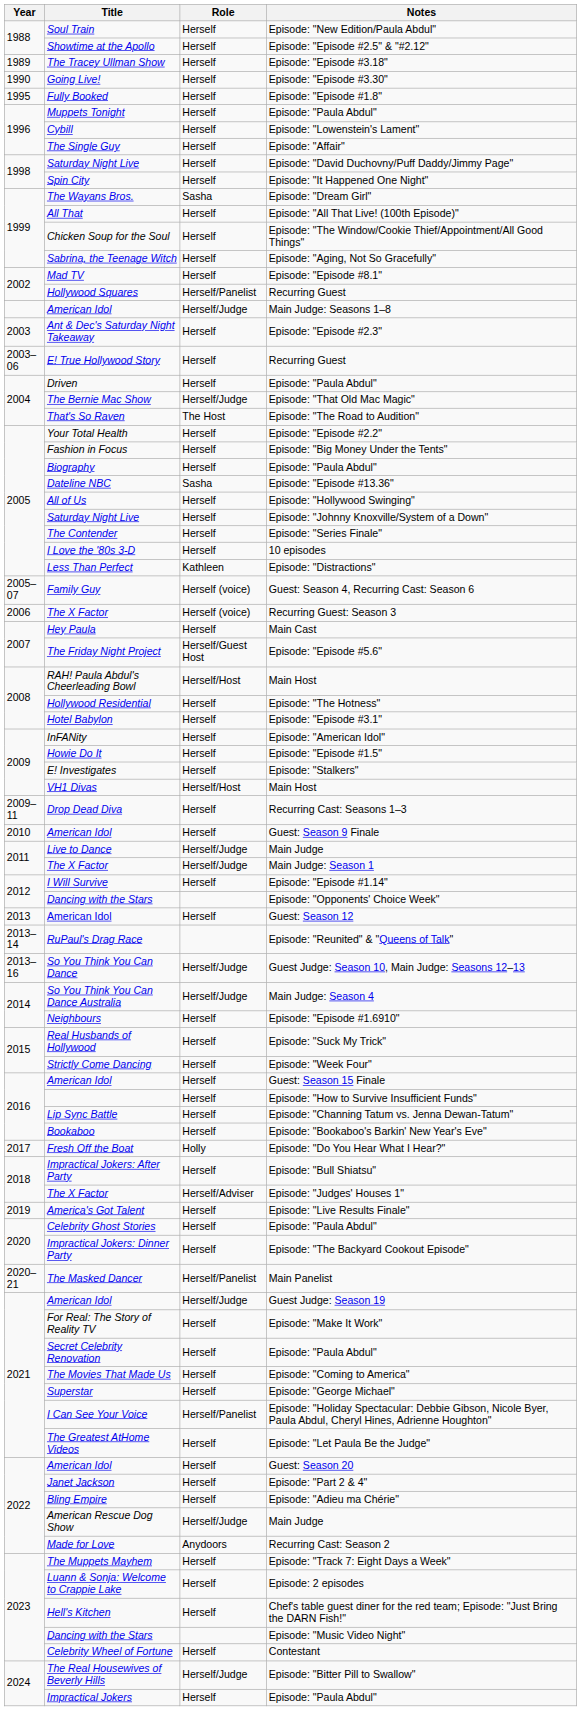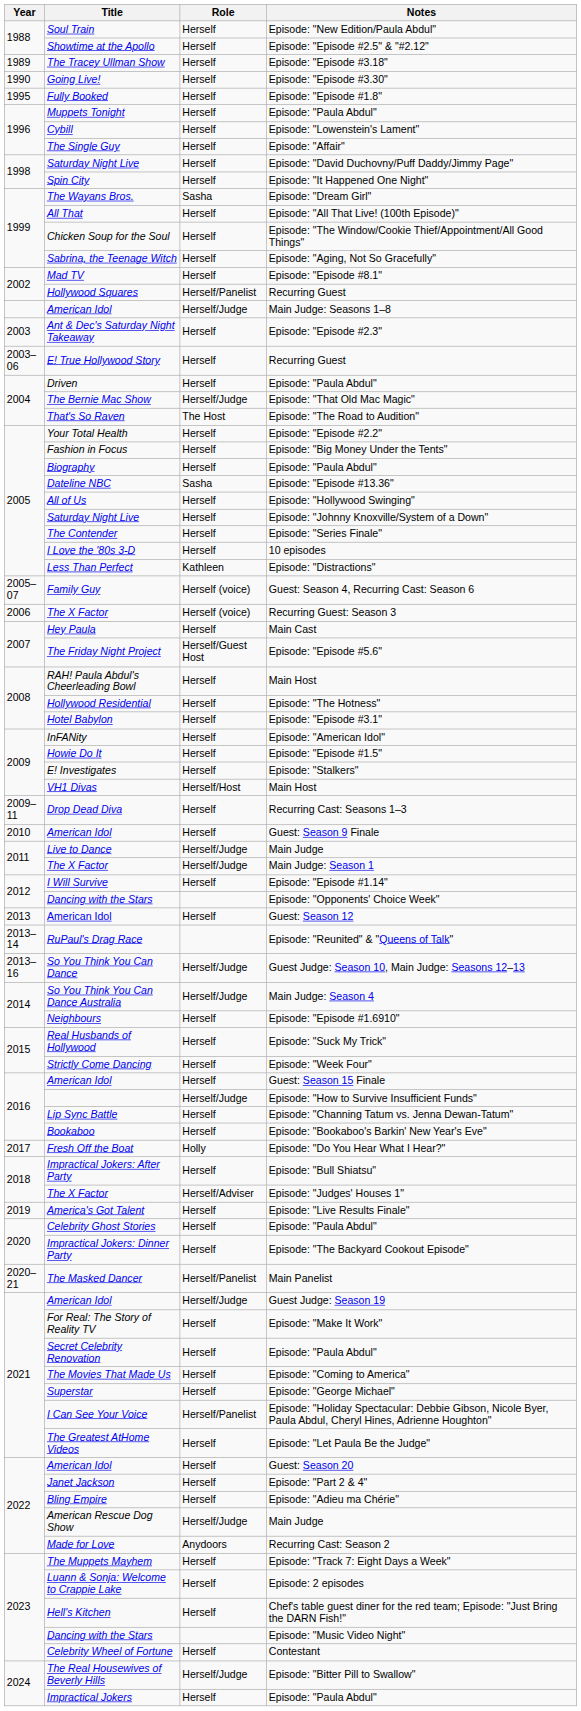 <table class="wikitable sortable">
 <tr>
 <th>Year</th>
 <th>Title</th>
 <th>Role</th>
 <th>Notes</th>
 </tr>
 <tr>
 <td rowspan=2>1988</td>
 <td><em><a href='#'>Soul Train</a></em></td>
 <td>Herself</td>
 <td>Episode: "New Edition/Paula Abdul"</td>
 </tr>
 <tr>
 <td><em><a href='#'>Showtime at the Apollo</a></em></td>
 <td>Herself</td>
 <td>Episode: "Episode #2.5" & "#2.12"</td>
 </tr>
 <tr>
 <td>1989</td>
 <td><em><a href='#'>The Tracey Ullman Show</a></em></td>
 <td>Herself</td>
 <td>Episode: "Episode #3.18"</td>
 </tr>
 <tr>
 <td>1990</td>
 <td><em><a href='#'>Going Live!</a></em></td>
 <td>Herself</td>
 <td>Episode: "Episode #3.30"</td>
 </tr>
 <tr>
 <td>1995</td>
 <td><em><a href='#'>Fully Booked</a></em></td>
 <td>Herself</td>
 <td>Episode: "Episode #1.8"</td>
 </tr>
 <tr>
 <td rowspan=3>1996</td>
 <td><em><a href='#'>Muppets Tonight</a></em></td>
 <td>Herself</td>
 <td>Episode: "Paula Abdul"</td>
 </tr>
 <tr>
 <td><em><a href='#'>Cybill</a></em></td>
 <td>Herself</td>
 <td>Episode: "Lowenstein's Lament"</td>
 </tr>
 <tr>
 <td><em><a href='#'>The Single Guy</a></em></td>
 <td>Herself</td>
 <td>Episode: "Affair"</td>
 </tr>
 <tr>
 <td rowspan=2>1998</td>
 <td><em><a href='#'>Saturday Night Live</a></em></td>
 <td>Herself</td>
 <td>Episode: "David Duchovny/Puff Daddy/Jimmy Page"</td>
 </tr>
 <tr>
 <td><em><a href='#'>Spin City</a></em></td>
 <td>Herself</td>
 <td>Episode: "It Happened One Night"</td>
 </tr>
 <tr>
 <td rowspan=4>1999</td>
 <td><em><a href='#'>The Wayans Bros.</a></em></td>
 <td>Sasha</td>
 <td>Episode: "Dream Girl"</td>
 </tr>
 <tr>
 <td><em><a href='#'>All That</a></em></td>
 <td>Herself</td>
 <td>Episode: "All That Live! (100th Episode)"</td>
 </tr>
 <tr>
 <td><em>Chicken Soup for the Soul</em></td>
 <td>Herself</td>
 <td>Episode: "The Window/Cookie Thief/Appointment/All Good Things"</td>
 </tr>
 <tr>
 <td><em><a href='#'>Sabrina, the Teenage Witch</a></em></td>
 <td>Herself</td>
 <td>Episode: "Aging, Not So Gracefully"</td>
 </tr>
 <tr>
 <td rowspan=2>2002</td>
 <td><em><a href='#'>Mad TV</a></em></td>
 <td>Herself</td>
 <td>Episode: "Episode #8.1"</td>
 </tr>
 <tr>
 <td><em><a href='#'>Hollywood Squares</a></em></td>
 <td>Herself/Panelist</td>
 <td>Recurring Guest</td>
 </tr>
 <tr>
 <td></td>
 <td><em><a href='#'>American Idol</a></em></td>
 <td>Herself/Judge</td>
 <td>Main Judge: Seasons 1–8</td>
 </tr>
 <tr>
 <td>2003</td>
 <td><em><a href='#'>Ant & Dec's Saturday Night Takeaway</a></em></td>
 <td>Herself</td>
 <td>Episode: "Episode #2.3"</td>
 </tr>
 <tr>
 <td>2003–06</td>
 <td><em><a href='#'>E! True Hollywood Story</a></em></td>
 <td>Herself</td>
 <td>Recurring Guest</td>
 </tr>
 <tr>
 <td rowspan=3>2004</td>
 <td><em>Driven</em></td>
 <td>Herself</td>
 <td>Episode: "Paula Abdul"</td>
 </tr>
 <tr>
 <td><em><a href='#'>The Bernie Mac Show</a></em></td>
 <td>Herself/Judge</td>
 <td>Episode: "That Old Mac Magic"</td>
 </tr>
 <tr>
 <td><em><a href='#'>That's So Raven</a></em></td>
 <td>The Host</td>
 <td>Episode: "The Road to Audition"</td>
 </tr>
 <tr>
 <td rowspan=9>2005</td>
 <td><em>Your Total Health</em></td>
 <td>Herself</td>
 <td>Episode: "Episode #2.2"</td>
 </tr>
 <tr>
 <td><em>Fashion in Focus</em></td>
 <td>Herself</td>
 <td>Episode: "Big Money Under the Tents"</td>
 </tr>
 <tr>
 <td><em><a href='#'>Biography</a></em></td>
 <td>Herself</td>
 <td>Episode: "Paula Abdul"</td>
 </tr>
 <tr>
 <td><em><a href='#'>Dateline NBC</a></em></td>
 <td>Sasha</td>
 <td>Episode: "Episode #13.36"</td>
 </tr>
 <tr>
 <td><em><a href='#'>All of Us</a></em></td>
 <td>Herself</td>
 <td>Episode: "Hollywood Swinging"</td>
 </tr>
 <tr>
 <td><em><a href='#'>Saturday Night Live</a></em></td>
 <td>Herself</td>
 <td>Episode: "Johnny Knoxville/System of a Down"</td>
 </tr>
 <tr>
 <td><em><a href='#'>The Contender</a></em></td>
 <td>Herself</td>
 <td>Episode: "Series Finale"</td>
 </tr>
 <tr>
 <td><em><a href='#'>I Love the '80s 3-D</a></em></td>
 <td>Herself</td>
 <td>10 episodes</td>
 </tr>
 <tr>
 <td><em><a href='#'>Less Than Perfect</a></em></td>
 <td>Kathleen</td>
 <td>Episode: "Distractions"</td>
 </tr>
 <tr>
 <td>2005–07</td>
 <td><em><a href='#'>Family Guy</a></em></td>
 <td>Herself (voice)</td>
 <td>Guest: Season 4, Recurring Cast: Season 6</td>
 </tr>
 <tr>
 <td>2006</td>
 <td><em><a href='#'>The X Factor</a></em></td>
 <td>Herself (voice)</td>
 <td>Recurring Guest: Season 3</td>
 </tr>
 <tr>
 <td rowspan=2>2007</td>
 <td><em><a href='#'>Hey Paula</a></em></td>
 <td>Herself</td>
 <td>Main Cast</td>
 </tr>
 <tr>
 <td><em><a href='#'>The Friday Night Project</a></em></td>
 <td>Herself/Guest Host</td>
 <td>Episode: "Episode #5.6"</td>
 </tr>
 <tr>
 <td rowspan=3>2008</td>
 <td><em>RAH! Paula Abdul's Cheerleading Bowl</em></td>
-<td>Herself/Host</td>
+<td>Herself</td>
 <td>Main Host</td>
 </tr>
 <tr>
 <td><em><a href='#'>Hollywood Residential</a></em></td>
 <td>Herself</td>
 <td>Episode: "The Hotness"</td>
 </tr>
 <tr>
 <td><em><a href='#'>Hotel Babylon</a></em></td>
 <td>Herself</td>
 <td>Episode: "Episode #3.1"</td>
 </tr>
 <tr>
 <td rowspan=4>2009</td>
 <td><em>InFANity</em></td>
 <td>Herself</td>
 <td>Episode: "American Idol"</td>
 </tr>
 <tr>
 <td><em><a href='#'>Howie Do It</a></em></td>
 <td>Herself</td>
 <td>Episode: "Episode #1.5"</td>
 </tr>
 <tr>
 <td><em>E! Investigates</em></td>
 <td>Herself</td>
 <td>Episode: "Stalkers"</td>
 </tr>
 <tr>
 <td><em><a href='#'>VH1 Divas</a></em></td>
 <td>Herself/Host</td>
 <td>Main Host</td>
 </tr>
 <tr>
 <td>2009–11</td>
 <td><em><a href='#'>Drop Dead Diva</a></em></td>
 <td>Herself</td>
 <td>Recurring Cast: Seasons 1–3</td>
 </tr>
 <tr>
 <td>2010</td>
 <td><em><a href='#'>American Idol</a></em></td>
 <td>Herself</td>
 <td>Guest: <a href='#'>Season 9</a> Finale</td>
 </tr>
 <tr>
 <td rowspan=2>2011</td>
 <td><em><a href='#'>Live to Dance</a></em></td>
 <td>Herself/Judge</td>
 <td>Main Judge</td>
 </tr>
 <tr>
 <td><em><a href='#'>The X Factor</a></em></td>
 <td>Herself/Judge</td>
 <td>Main Judge: <a href='#'>Season 1</a></td>
 </tr>
 <tr>
 <td rowspan=2>2012</td>
 <td><em><a href='#'>I Will Survive</a></em></td>
 <td>Herself</td>
 <td>Episode: "Episode #1.14"</td>
 </tr>
 <tr>
 <td><em><a href='#'>Dancing with the Stars</a></em></td>
 <td></td>
 <td>Episode: "Opponents' Choice Week"</td>
 </tr>
 <tr>
 <td>2013</td>
 <td><a href='#'>American Idol</a></td>
 <td>Herself</td>
 <td>Guest: <a href='#'>Season 12</a></td>
 </tr>
 <tr>
 <td>2013–14</td>
 <td><em><a href='#'>RuPaul's Drag Race</a></em></td>
 <td></td>
 <td>Episode: "Reunited" & "<a href='#'>Queens of Talk</a>"</td>
 </tr>
 <tr>
 <td>2013–16</td>
 <td><em><a href='#'>So You Think You Can Dance</a></em></td>
 <td>Herself/Judge</td>
 <td>Guest Judge: <a href='#'>Season 10</a>, Main Judge: <a href='#'>Seasons 12</a>–<a href='#'>13</a></td>
 </tr>
 <tr>
 <td rowspan=2>2014</td>
 <td><em><a href='#'>So You Think You Can Dance Australia</a></em></td>
 <td>Herself/Judge</td>
 <td>Main Judge: <a href='#'>Season 4</a></td>
 </tr>
 <tr>
 <td><em><a href='#'>Neighbours</a></em></td>
 <td>Herself</td>
 <td>Episode: "Episode #1.6910"</td>
 </tr>
 <tr>
 <td rowspan=2>2015</td>
 <td><em><a href='#'>Real Husbands of Hollywood</a></em></td>
 <td>Herself</td>
 <td>Episode: "Suck My Trick"</td>
 </tr>
 <tr>
 <td><em><a href='#'>Strictly Come Dancing</a></em></td>
 <td>Herself</td>
 <td>Episode: "Week Four"</td>
 </tr>
 <tr>
 <td rowspan=4>2016</td>
 <td><em><a href='#'>American Idol</a></em></td>
 <td>Herself</td>
 <td>Guest: <a href='#'>Season 15</a> Finale</td>
 </tr>
 <tr>
 <td></td>
-<td>Herself</td>
+<td>Herself/Judge</td>
 <td>Episode: "How to Survive Insufficient Funds"</td>
 </tr>
 <tr>
 <td><em><a href='#'>Lip Sync Battle</a></em></td>
 <td>Herself</td>
 <td>Episode: "Channing Tatum vs. Jenna Dewan-Tatum"</td>
 </tr>
 <tr>
 <td><em><a href='#'>Bookaboo</a></em></td>
 <td>Herself</td>
 <td>Episode: "Bookaboo's Barkin' New Year's Eve"</td>
 </tr>
 <tr>
 <td>2017</td>
 <td><em><a href='#'>Fresh Off the Boat</a></em></td>
 <td>Holly</td>
 <td>Episode: "Do You Hear What I Hear?"</td>
 </tr>
 <tr>
 <td rowspan=2>2018</td>
 <td><em><a href='#'>Impractical Jokers: After Party</a></em></td>
 <td>Herself</td>
 <td>Episode: "Bull Shiatsu"</td>
 </tr>
 <tr>
 <td><em><a href='#'>The X Factor</a></em></td>
 <td>Herself/Adviser</td>
 <td>Episode: "Judges' Houses 1"</td>
 </tr>
 <tr>
 <td>2019</td>
 <td><em><a href='#'>America's Got Talent</a></em></td>
 <td>Herself</td>
 <td>Episode: "Live Results Finale"</td>
 </tr>
 <tr>
 <td rowspan=2>2020</td>
 <td><em><a href='#'>Celebrity Ghost Stories</a></em></td>
 <td>Herself</td>
 <td>Episode: "Paula Abdul"</td>
 </tr>
 <tr>
 <td><em><a href='#'>Impractical Jokers: Dinner Party</a></em></td>
 <td>Herself</td>
 <td>Episode: "The Backyard Cookout Episode"</td>
 </tr>
 <tr>
 <td>2020–21</td>
 <td><em><a href='#'>The Masked Dancer</a></em></td>
 <td>Herself/Panelist</td>
 <td>Main Panelist</td>
 </tr>
 <tr>
 <td rowspan=7>2021</td>
 <td><em><a href='#'>American Idol</a></em></td>
 <td>Herself/Judge</td>
 <td>Guest Judge: <a href='#'>Season 19</a></td>
 </tr>
 <tr>
 <td><em>For Real: The Story of Reality TV</em></td>
 <td>Herself</td>
 <td>Episode: "Make It Work"</td>
 </tr>
 <tr>
 <td><em><a href='#'>Secret Celebrity Renovation</a></em></td>
 <td>Herself</td>
 <td>Episode: "Paula Abdul"</td>
 </tr>
 <tr>
 <td><em><a href='#'>The Movies That Made Us</a></em></td>
 <td>Herself</td>
 <td>Episode: "Coming to America"</td>
 </tr>
 <tr>
 <td><em><a href='#'>Superstar</a></em></td>
 <td>Herself</td>
 <td>Episode: "George Michael"</td>
 </tr>
 <tr>
 <td><em><a href='#'>I Can See Your Voice</a></em></td>
 <td>Herself/Panelist</td>
 <td>Episode: "Holiday Spectacular: Debbie Gibson, Nicole Byer, Paula Abdul, Cheryl Hines, Adrienne Houghton"</td>
 </tr>
 <tr>
 <td><em><a href='#'>The Greatest AtHome Videos</a></em></td>
 <td>Herself</td>
 <td>Episode: "Let Paula Be the Judge"</td>
 </tr>
 <tr>
 <td rowspan=5>2022</td>
 <td><em><a href='#'>American Idol</a></em></td>
 <td>Herself</td>
 <td>Guest: <a href='#'>Season 20</a></td>
 </tr>
 <tr>
 <td><em><a href='#'>Janet Jackson</a></em></td>
 <td>Herself</td>
 <td>Episode: "Part 2 & 4"</td>
 </tr>
 <tr>
 <td><em><a href='#'>Bling Empire</a></em></td>
 <td>Herself</td>
 <td>Episode: "Adieu ma Chérie"</td>
 </tr>
 <tr>
 <td><em>American Rescue Dog Show</em></td>
 <td>Herself/Judge</td>
 <td>Main Judge</td>
 </tr>
 <tr>
 <td><em><a href='#'>Made for Love</a></em></td>
 <td>Anydoors</td>
 <td>Recurring Cast: Season 2</td>
 </tr>
 <tr>
 <td rowspan=5>2023</td>
 <td><em><a href='#'>The Muppets Mayhem</a></em></td>
 <td>Herself</td>
 <td>Episode: "Track 7: Eight Days a Week"</td>
 </tr>
 <tr>
 <td><em><a href='#'>Luann & Sonja: Welcome to Crappie Lake</a></em></td>
 <td>Herself</td>
 <td>Episode: 2 episodes</td>
 </tr>
 <tr>
 <td><em><a href='#'>Hell's Kitchen</a></em></td>
 <td>Herself</td>
 <td>Chef's table guest diner for the red team; Episode: "Just Bring the DARN Fish!"</td>
 </tr>
 <tr>
 <td><em><a href='#'>Dancing with the Stars</a></em></td>
 <td></td>
 <td>Episode: "Music Video Night"</td>
 </tr>
 <tr>
 <td><em><a href='#'>Celebrity Wheel of Fortune</a></em></td>
 <td>Herself</td>
 <td>Contestant</td>
 </tr>
 <tr>
 <td rowspan="2">2024</td>
 <td><em><a href='#'>The Real Housewives of Beverly Hills</a></em></td>
 <td>Herself/Judge</td>
 <td>Episode: "Bitter Pill to Swallow"</td>
 </tr>
 <tr>
 <td><em><a href='#'>Impractical Jokers</a></em></td>
 <td>Herself</td>
 <td>Episode: "Paula Abdul"</td>
 </tr>
 </table>
